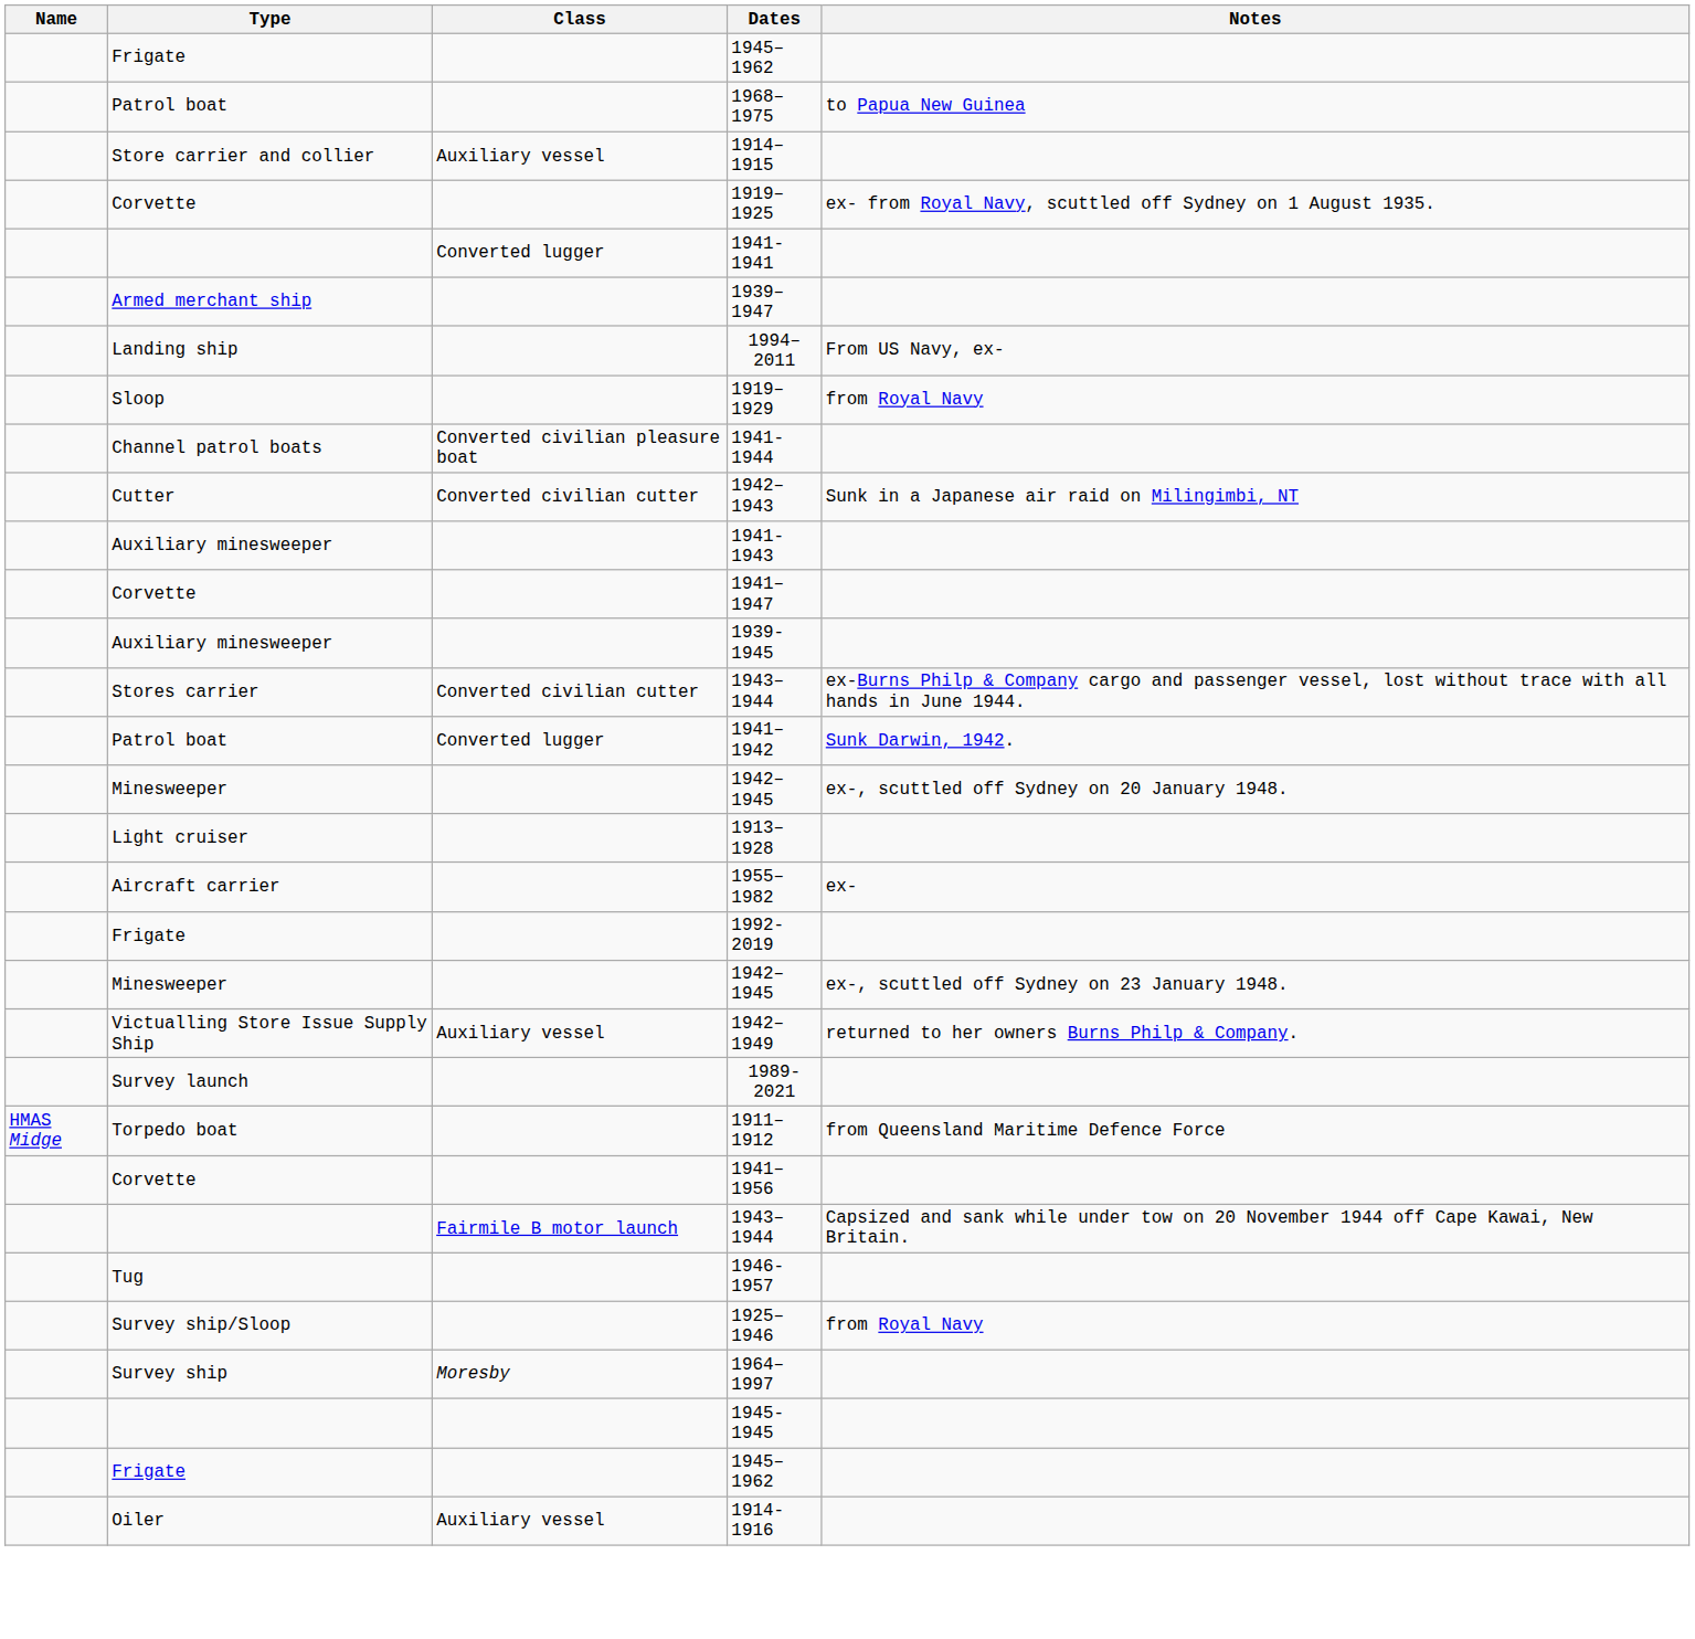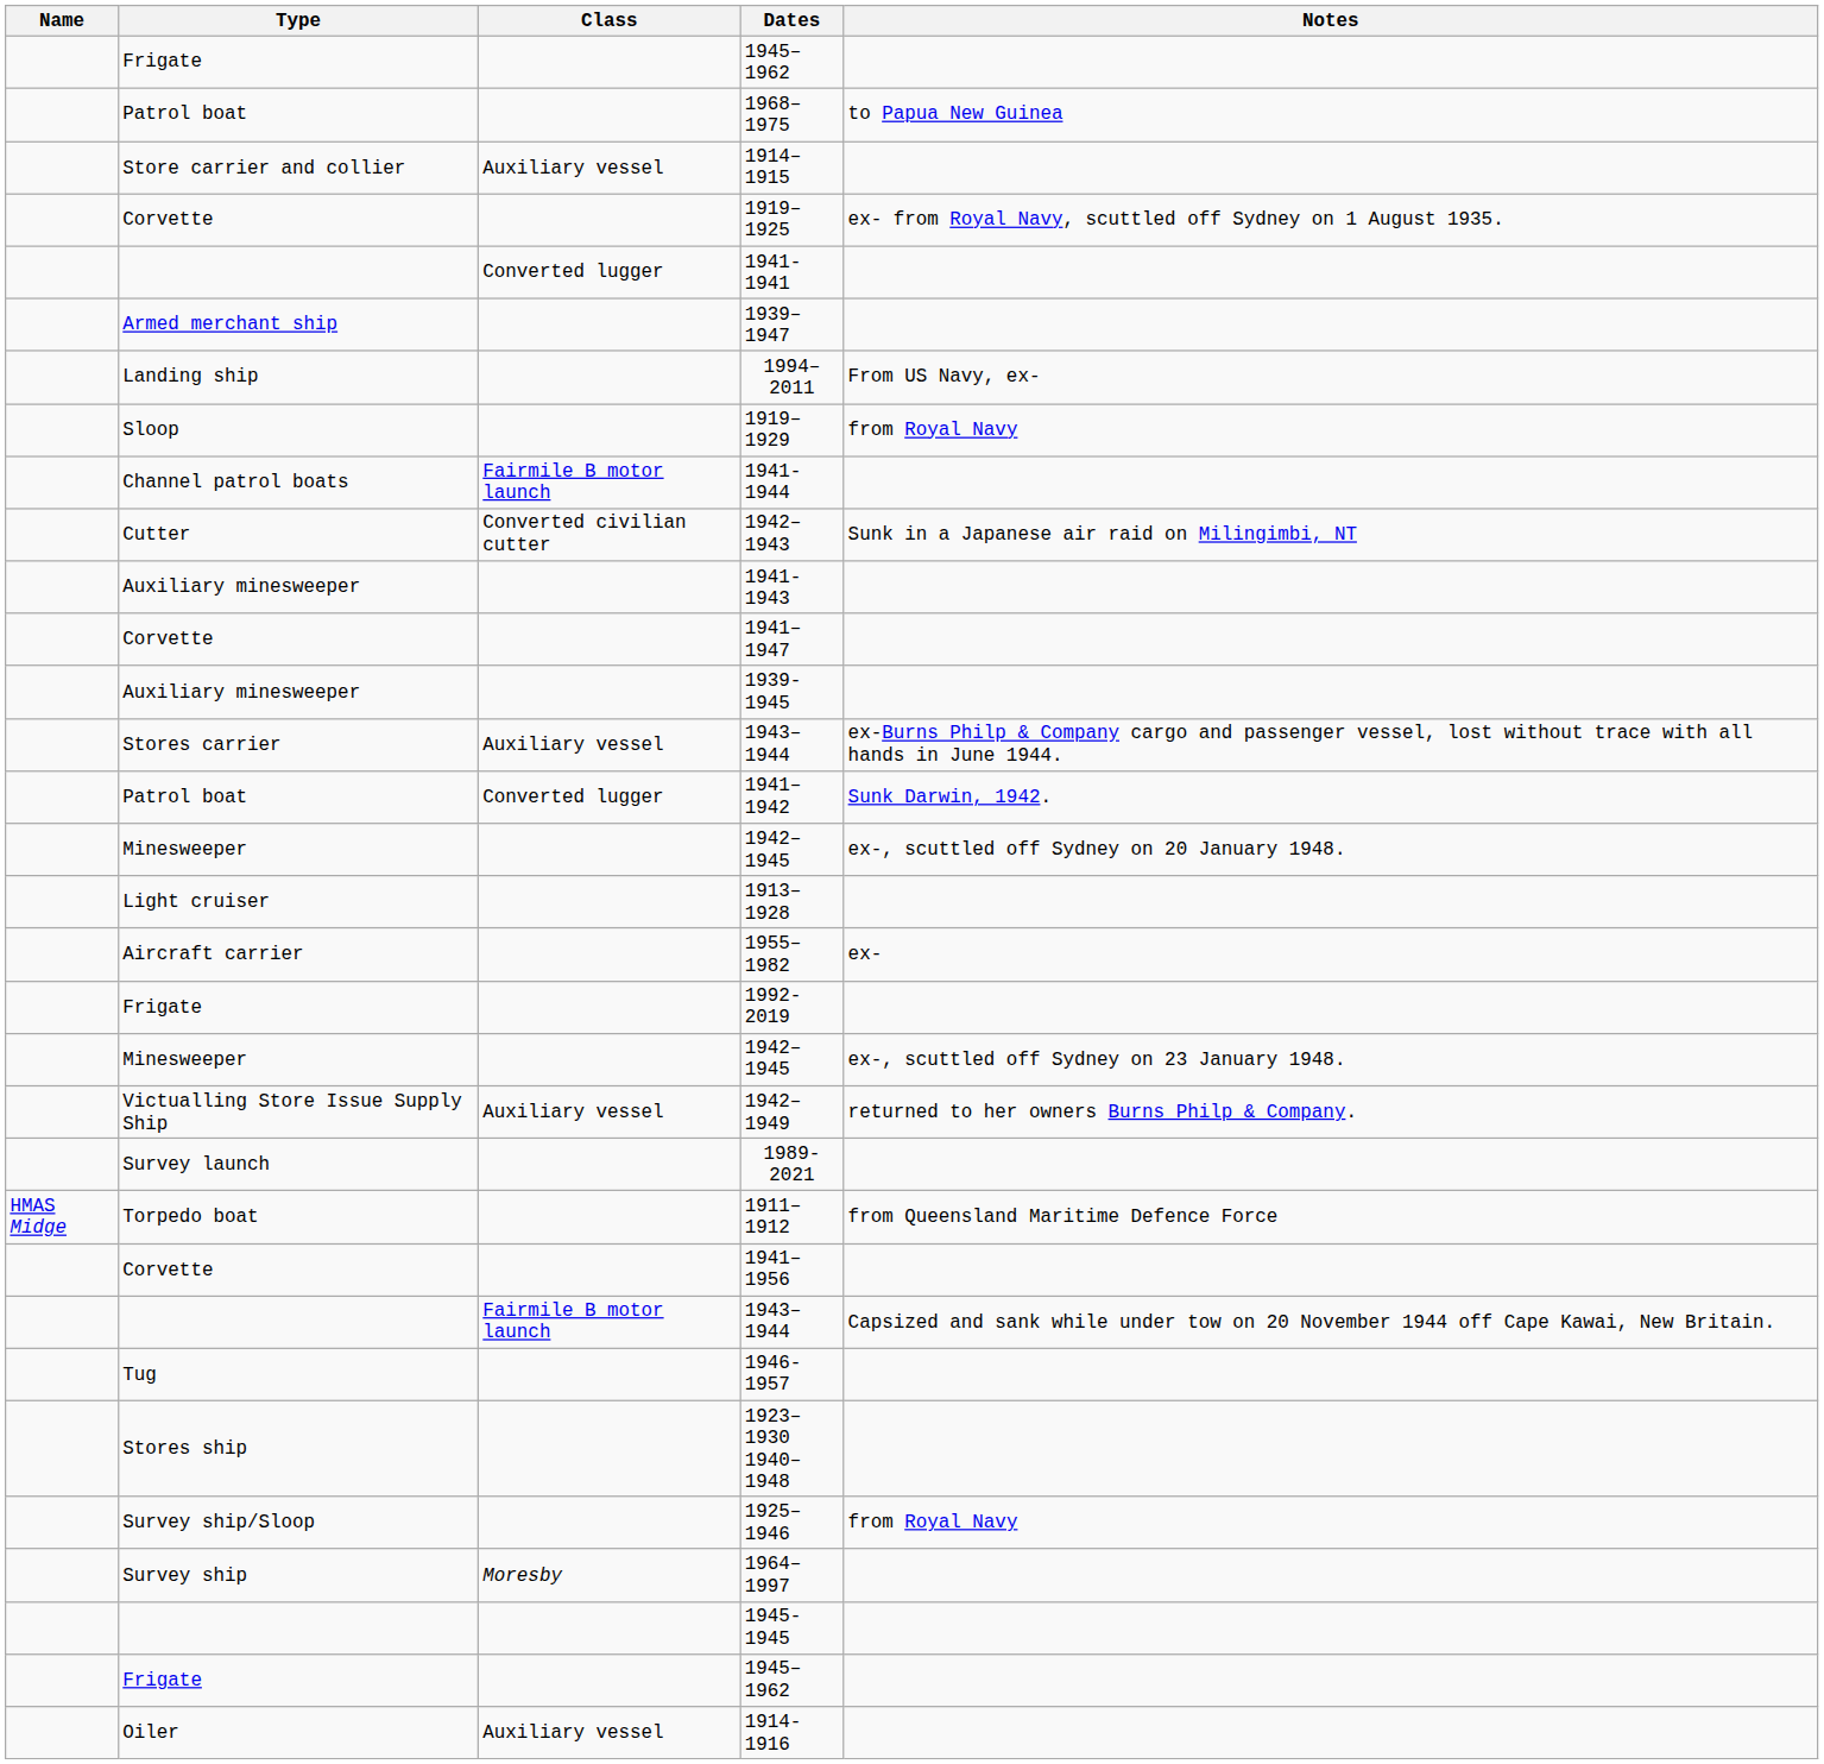 <table class="wikitable sortable" border="1">
 <tr>
 <th>Name</th>
 <th>Type</th>
 <th>Class</th>
 <th>Dates</th>
 <th>Notes</th>
 </tr>
 <tr>
 <td></td>
 <td>Frigate</td>
 <td></td>
 <td>1945–1962</td>
 <td> </td>
 </tr>
 <tr>
 <td></td>
 <td>Patrol boat</td>
 <td></td>
 <td>1968–1975</td>
 <td>to <a href='#'>Papua New Guinea</a></td>
 </tr>
 <tr>
 <td></td>
 <td>Store carrier and collier</td>
 <td>Auxiliary vessel</td>
 <td>1914–1915</td>
 <td> </td>
 </tr>
 <tr>
 <td></td>
 <td>Corvette</td>
 <td></td>
 <td>1919–1925</td>
 <td>ex- from <a href='#'>Royal Navy</a>, scuttled off Sydney on 1 August 1935.</td>
 </tr>
 <tr>
 <td></td>
 <td></td>
 <td>Converted lugger</td>
 <td>1941-1941</td>
 <td></td>
 </tr>
 <tr>
 <td></td>
 <td><a href='#'>Armed merchant ship</a></td>
 <td> </td>
 <td>1939–1947</td>
 <td> </td>
 </tr>
 <tr>
 <td></td>
 <td>Landing ship</td>
 <td></td>
 <td align="center">1994–2011</td>
 <td>From US Navy, ex-</td>
 </tr>
 <tr>
 <td></td>
 <td>Sloop</td>
 <td></td>
 <td>1919–1929</td>
 <td>from <a href='#'>Royal Navy</a></td>
 </tr>
 <tr>
 <td></td>
 <td>Channel patrol boats</td>
-<td>Converted civilian pleasure boat</td>
+<td><a href='#'>Fairmile B motor launch</a></td>
 <td>1941-1944</td>
 <td> </td>
 </tr>
 <tr>
 <td></td>
 <td>Cutter</td>
 <td>Converted civilian cutter</td>
 <td>1942–1943</td>
 <td>Sunk in a Japanese air raid on <a href='#'>Milingimbi, NT</a></td>
 </tr>
 <tr>
 <td></td>
 <td>Auxiliary minesweeper</td>
 <td> </td>
 <td>1941-1943</td>
 <td> </td>
 </tr>
 <tr>
 <td></td>
 <td>Corvette</td>
 <td></td>
 <td>1941–1947</td>
 <td> </td>
 </tr>
 <tr>
 <td></td>
 <td>Auxiliary minesweeper</td>
 <td> </td>
 <td>1939-1945</td>
 <td> </td>
 </tr>
 <tr>
 <td></td>
 <td>Stores carrier</td>
-<td>Converted civilian cutter</td>
+<td>Auxiliary vessel</td>
 <td>1943–1944</td>
 <td>ex-<a href='#'>Burns Philp & Company</a> cargo and passenger vessel, lost without trace with all hands in June 1944.</td>
 </tr>
 <tr>
 <td></td>
 <td>Patrol boat</td>
 <td>Converted lugger</td>
 <td>1941–1942</td>
 <td><a href='#'>Sunk Darwin, 1942</a>.</td>
 </tr>
 <tr>
 <td></td>
 <td>Minesweeper</td>
 <td> </td>
 <td>1942–1945</td>
 <td>ex-, scuttled off Sydney on 20 January 1948.</td>
 </tr>
 <tr>
 <td></td>
 <td>Light cruiser</td>
 <td></td>
 <td>1913–1928</td>
 <td> </td>
 </tr>
 <tr>
 <td></td>
 <td>Aircraft carrier</td>
 <td></td>
 <td>1955–1982</td>
 <td>ex-</td>
 </tr>
 <tr>
 <td></td>
 <td>Frigate</td>
 <td></td>
 <td>1992-2019</td>
 <td></td>
 </tr>
 <tr>
 <td></td>
 <td>Minesweeper</td>
 <td> </td>
 <td>1942–1945</td>
 <td>ex-, scuttled off Sydney on 23 January 1948.</td>
 </tr>
 <tr>
 <td></td>
 <td>Victualling Store Issue Supply Ship</td>
 <td>Auxiliary vessel</td>
 <td>1942–1949</td>
 <td>returned to her owners <a href='#'>Burns Philp & Company</a>.</td>
 </tr>
 <tr>
 <td></td>
 <td>Survey launch</td>
 <td></td>
 <td align="center">1989-2021</td>
 <td></td>
 </tr>
 <tr>
 <td><a href='#'>HMAS <em>Midge</em></a></td>
 <td>Torpedo boat</td>
 <td> </td>
 <td>1911–1912</td>
 <td>from Queensland Maritime Defence Force</td>
 </tr>
 <tr>
 <td></td>
 <td>Corvette</td>
 <td></td>
 <td>1941–1956</td>
 <td> </td>
 </tr>
 <tr>
 <td></td>
 <td></td>
 <td><a href='#'>Fairmile B motor launch</a></td>
 <td>1943–1944</td>
 <td>Capsized and sank while under tow on 20 November 1944 off Cape Kawai, New Britain.</td>
 </tr>
 <tr>
 <td></td>
 <td>Tug</td>
 <td> </td>
 <td>1946-1957</td>
 <td> </td>
 </tr>
 <tr>
 <td></td>
+<td>Stores ship</td>
+<td> </td>
+<td>1923–1930<br>1940–1948</td>
+<td> </td>
+</tr>
+<tr>
+<td></td>
 <td>Survey ship/Sloop</td>
 <td></td>
 <td>1925–1946</td>
 <td>from <a href='#'>Royal Navy</a></td>
 </tr>
 <tr>
 <td></td>
 <td>Survey ship</td>
 <td><em>Moresby</em></td>
 <td>1964–1997</td>
 <td> </td>
 </tr>
 <tr>
 <td></td>
 <td> </td>
 <td> </td>
 <td>1945-1945</td>
 <td> </td>
 </tr>
 <tr>
 <td></td>
 <td><a href='#'>Frigate</a></td>
 <td></td>
 <td>1945–1962</td>
 <td> </td>
 </tr>
 <tr>
 <td></td>
 <td>Oiler</td>
 <td>Auxiliary vessel</td>
 <td>1914-1916</td>
 <td> </td>
 </tr>
 </table>
